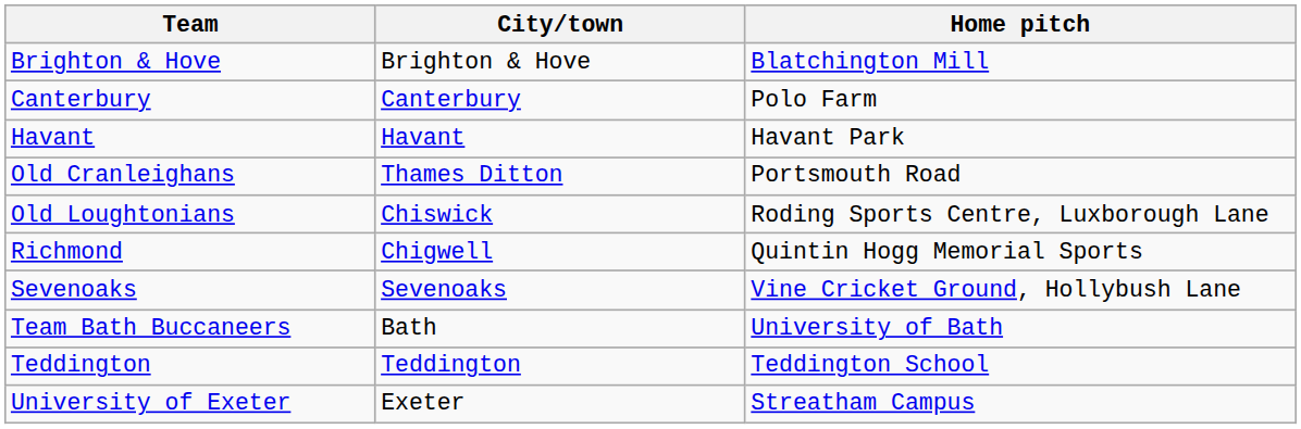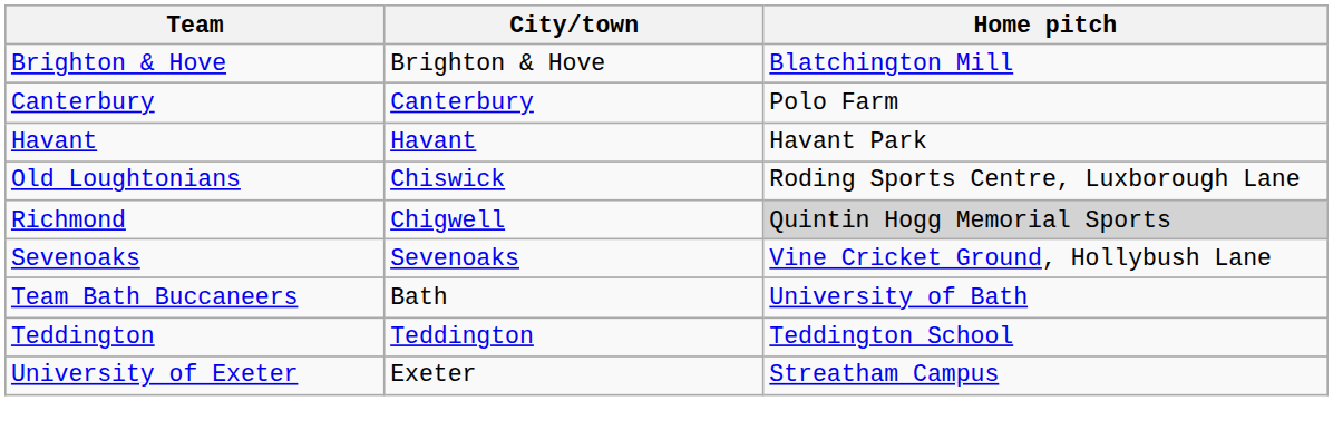 <table class="wikitable sortable">
 <tr>
 <th width=200>Team</th>
 <th width=200>City/town</th>
 <th width=300>Home pitch</th>
 </tr>
 <tr>
 <td><a href='#'>Brighton & Hove</a></td>
 <td>Brighton & Hove</td>
 <td><a href='#'>Blatchington Mill</a></td>
 </tr>
 <tr>
 <td><a href='#'>Canterbury</a></td>
 <td><a href='#'>Canterbury</a></td>
 <td>Polo Farm</td>
 </tr>
 <tr>
 <td><a href='#'>Havant</a></td>
 <td><a href='#'>Havant</a></td>
 <td>Havant Park</td>
 </tr>
 <tr>
-<td><a href='#'>Old Cranleighans</a></td>
-<td><a href='#'>Thames Ditton</a></td>
-<td>Portsmouth Road</td>
-</tr>
-<tr>
 <td><a href='#'>Old Loughtonians</a></td>
 <td><a href='#'>Chiswick</a></td>
 <td>Roding Sports Centre, Luxborough Lane</td>
 </tr>
 <tr>
 <td><a href='#'>Richmond</a></td>
 <td><a href='#'>Chigwell</a></td>
-<td>Quintin Hogg Memorial Sports</td>
+<td style="background: lightgrey;">Quintin Hogg Memorial Sports</td>
 </tr>
 <tr>
 <td><a href='#'>Sevenoaks</a></td>
 <td><a href='#'>Sevenoaks</a></td>
 <td><a href='#'>Vine Cricket Ground</a>, Hollybush Lane</td>
 </tr>
 <tr>
 <td><a href='#'>Team Bath Buccaneers</a></td>
 <td>Bath</td>
 <td><a href='#'>University of Bath</a></td>
 </tr>
 <tr>
 <td><a href='#'>Teddington</a></td>
 <td><a href='#'>Teddington</a></td>
 <td><a href='#'>Teddington School</a></td>
 </tr>
 <tr>
 <td><a href='#'>University of Exeter</a></td>
 <td>Exeter</td>
 <td><a href='#'>Streatham Campus</a></td>
 </tr>
 </table>
